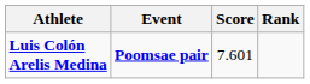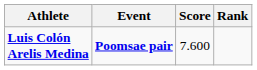 <table class=wikitable style=font-size:90%>
 <tr>
 <th>Athlete</th>
 <th>Event</th>
 <th>Score</th>
 <th>Rank</th>
 </tr>
 <tr align=center>
 <td align=left><strong><a href='#'>Luis Colón</a><br><a href='#'>Arelis Medina</a></strong></td>
 <td align=left><strong><a href='#'>Poomsae pair</a></strong></td>
-<td>7.601</td>
+<td>7.600</td>
 <td></td>
 </tr>
 </table>
